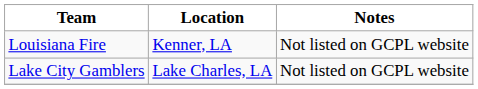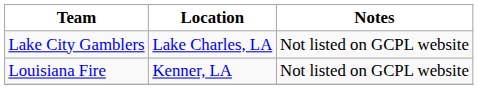 <table class="wikitable">
 <tr>
 <th style="background:white">Team</th>
 <th style="background:white">Location</th>
 <th style="background:white">Notes</th>
 </tr>
 <tr>
+<td><a href='#'>Lake City Gamblers</a></td>
+<td><a href='#'>Lake Charles, LA</a></td>
+<td>Not listed on GCPL website</td>
+</tr>
+<tr>
 <td><a href='#'>Louisiana Fire</a></td>
 <td><a href='#'>Kenner, LA</a></td>
 <td>Not listed on GCPL website</td>
 </tr>
 <tr>
-<td><a href='#'>Lake City Gamblers</a></td>
-<td><a href='#'>Lake Charles, LA</a></td>
-<td>Not listed on GCPL website</td>
-</tr>
-<tr>
 </tr>
 </table>
